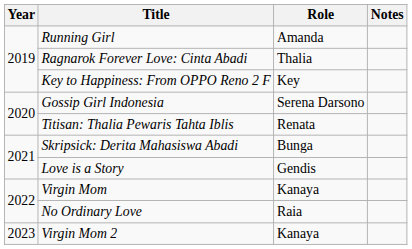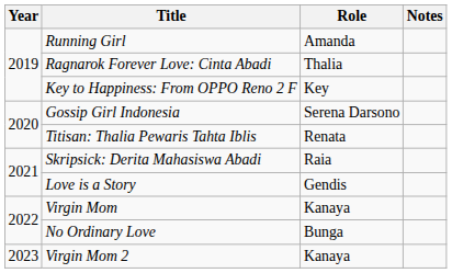 <table class="wikitable sortable">
 <tr>
 <th>Year</th>
 <th>Title</th>
 <th>Role</th>
 <th>Notes</th>
 </tr>
 <tr>
 <td rowspan="3">2019</td>
 <td><em>Running Girl</em></td>
 <td>Amanda</td>
 <td></td>
 </tr>
 <tr>
 <td><em>Ragnarok Forever Love: Cinta Abadi</em></td>
 <td>Thalia</td>
 <td></td>
 </tr>
 <tr>
 <td><em>Key to Happiness: From OPPO Reno 2 F</em></td>
 <td>Key</td>
 <td></td>
 </tr>
 <tr>
 <td rowspan="2">2020</td>
 <td><em>Gossip Girl Indonesia</em></td>
 <td>Serena Darsono</td>
 <td></td>
 </tr>
 <tr>
 <td><em>Titisan: Thalia Pewaris Tahta Iblis</em></td>
 <td>Renata</td>
 <td></td>
 </tr>
 <tr>
 <td rowspan="2">2021</td>
 <td><em>Skripsick: Derita Mahasiswa Abadi</em></td>
-<td>Bunga</td>
+<td>Raia</td>
 <td></td>
 </tr>
 <tr>
 <td><em>Love is a Story</em></td>
 <td>Gendis</td>
 <td></td>
 </tr>
 <tr>
 <td rowspan="2">2022</td>
 <td><em>Virgin Mom</em></td>
 <td>Kanaya</td>
 <td></td>
 </tr>
 <tr>
 <td><em>No Ordinary Love</em></td>
-<td>Raia</td>
+<td>Bunga</td>
 <td></td>
 </tr>
 <tr>
 <td>2023</td>
 <td><em>Virgin Mom 2</em></td>
 <td>Kanaya</td>
 <td></td>
 </tr>
 </table>
